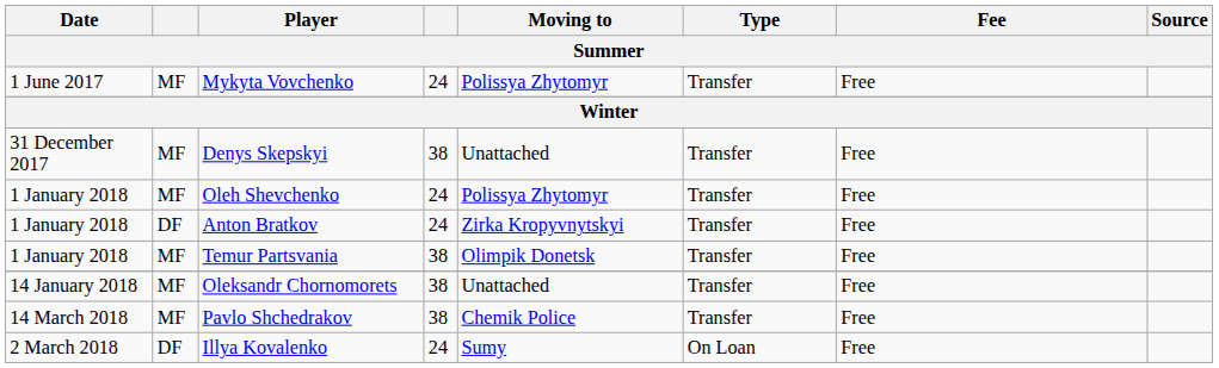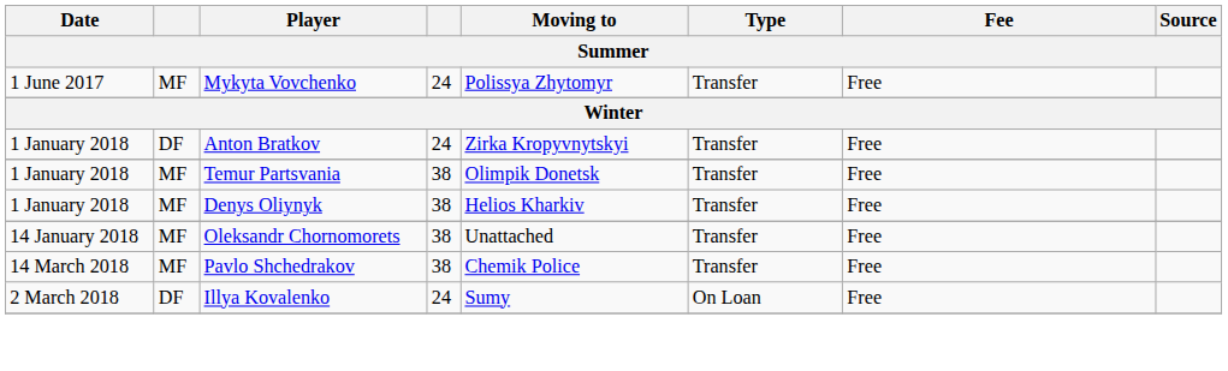 <table class="wikitable sortable">
 <tr>
 <th style="width:115px;">Date</th>
 <th style="width:30px;"></th>
 <th style="width:180px;">Player</th>
 <th style="width:20px;"></th>
 <th style="width:180px;">Moving to</th>
 <th style="width:120px;" class="unsortable">Type</th>
 <th style="width:250px;" class="unsortable">Fee</th>
 <th style="width:20px;">Source</th>
 </tr>
 <tr>
 <th colspan=8>Summer</th>
 </tr>
 <tr>
 <td>1 June 2017</td>
 <td>MF</td>
 <td> <a href='#'>Mykyta Vovchenko</a></td>
 <td>24</td>
 <td> <a href='#'>Polissya Zhytomyr</a></td>
 <td>Transfer</td>
 <td>Free</td>
 <td></td>
 </tr>
 <tr>
 </tr>
 <tr>
 <th colspan=8>Winter</th>
 </tr>
 <tr>
-<td>31 December 2017</td>
-<td>MF</td>
-<td> <a href='#'>Denys Skepskyi</a></td>
-<td>38</td>
-<td>Unattached</td>
-<td>Transfer</td>
-<td>Free</td>
-<td></td>
-</tr>
-<tr>
-<td>1 January 2018</td>
-<td>MF</td>
-<td> <a href='#'>Oleh Shevchenko</a></td>
-<td>24</td>
-<td> <a href='#'>Polissya Zhytomyr</a></td>
-<td>Transfer</td>
-<td>Free</td>
-<td></td>
-</tr>
-<tr>
 <td>1 January 2018</td>
 <td>DF</td>
 <td> <a href='#'>Anton Bratkov</a></td>
 <td>24</td>
 <td> <a href='#'>Zirka Kropyvnytskyi</a></td>
 <td>Transfer</td>
 <td>Free</td>
 <td></td>
 </tr>
 <tr>
 </tr>
 <tr>
 <td>1 January 2018</td>
 <td>MF</td>
 <td> <a href='#'>Temur Partsvania</a></td>
 <td>38</td>
 <td> <a href='#'>Olimpik Donetsk</a></td>
+<td>Transfer</td>
+<td>Free</td>
+<td></td>
+</tr>
+<tr>
+<td>1 January 2018</td>
+<td>MF</td>
+<td> <a href='#'>Denys Oliynyk</a></td>
+<td>38</td>
+<td> <a href='#'>Helios Kharkiv</a></td>
 <td>Transfer</td>
 <td>Free</td>
 <td></td>
 </tr>
 <tr>
 </tr>
 <tr>
 <td>14 January 2018</td>
 <td>MF</td>
 <td> <a href='#'>Oleksandr Chornomorets</a></td>
 <td>38</td>
 <td>Unattached</td>
 <td>Transfer</td>
 <td>Free</td>
 <td></td>
 </tr>
 <tr>
 <td>14 March 2018</td>
 <td>MF</td>
 <td> <a href='#'>Pavlo Shchedrakov</a></td>
 <td>38</td>
 <td> <a href='#'>Chemik Police</a></td>
 <td>Transfer</td>
 <td>Free</td>
 <td></td>
 </tr>
 <tr>
 <td>2 March 2018</td>
 <td>DF</td>
 <td> <a href='#'>Illya Kovalenko</a></td>
 <td>24</td>
 <td> <a href='#'>Sumy</a></td>
 <td>On Loan</td>
 <td>Free</td>
 <td></td>
 </tr>
 <tr>
 </tr>
 </table>
